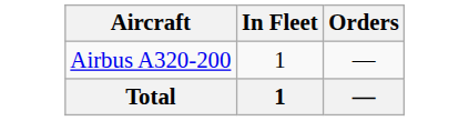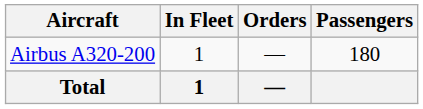 <table class="wikitable" style="margin:0.5em auto">
 <tr>
 <th>Aircraft</th>
 <th>In Fleet</th>
 <th>Orders</th>
+<th>Passengers</th>
 </tr>
 <tr>
 <td><a href='#'>Airbus A320-200</a></td>
 <td align=center>1</td>
 <td align=center>—</td>
+<td align=center>180</td>
 </tr>
 <tr>
 <th>Total</th>
 <th>1</th>
 <th>—</th>
+<th></th>
 </tr>
 </table>
